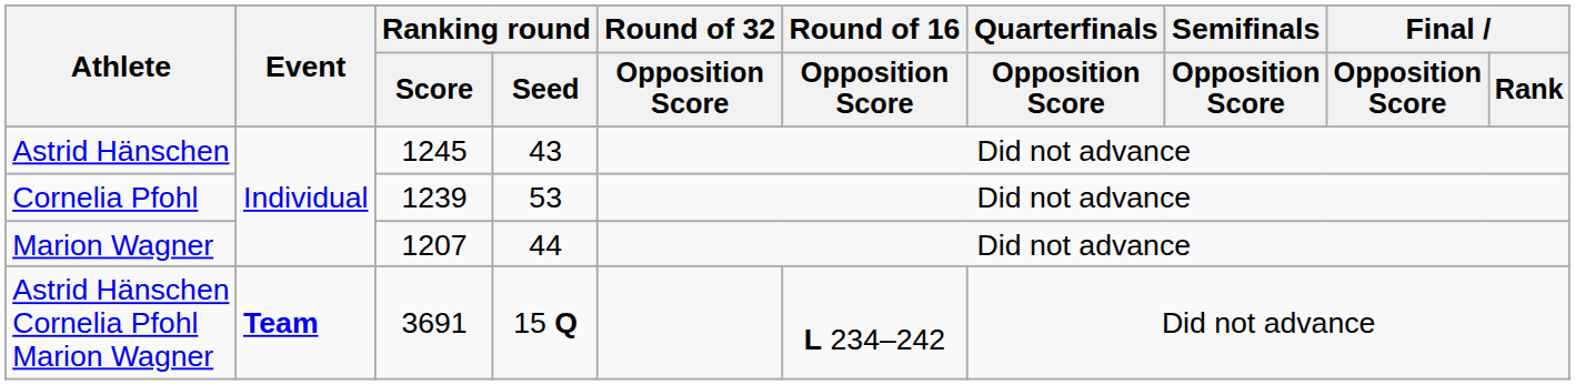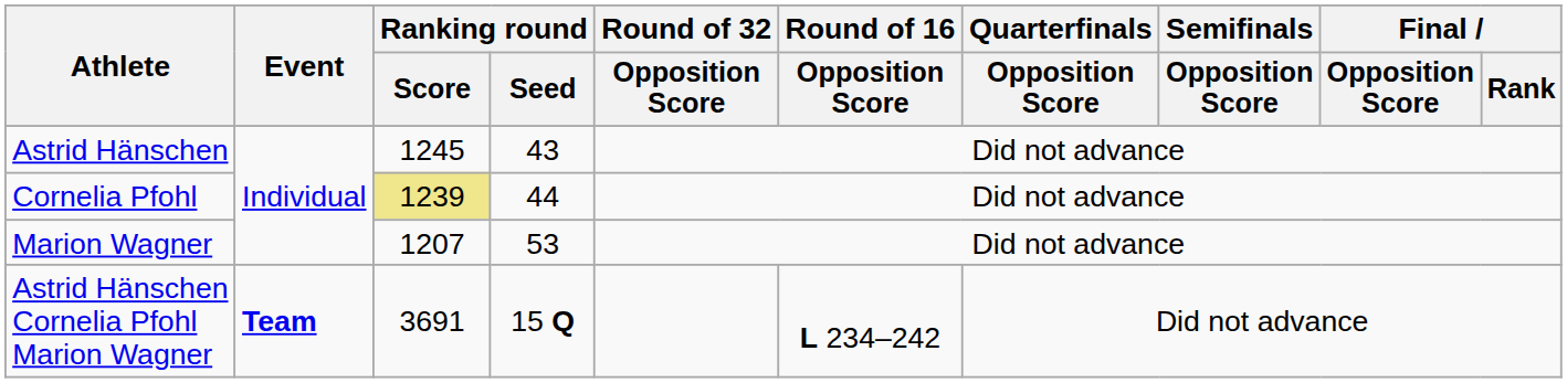 <table class="wikitable" style="font-size:90%; text-align:center">
 <tr>
 <th rowspan=2>Athlete</th>
 <th rowspan=2>Event</th>
 <th colspan="2">Ranking round</th>
 <th>Round of 32</th>
 <th>Round of 16</th>
 <th>Quarterfinals</th>
 <th>Semifinals</th>
 <th colspan="2">Final / </th>
 </tr>
 <tr style="font-size:95%">
 <th>Score</th>
 <th>Seed</th>
 <th>Opposition<br>Score</th>
 <th>Opposition<br>Score</th>
 <th>Opposition<br>Score</th>
 <th>Opposition<br>Score</th>
 <th>Opposition<br>Score</th>
 <th>Rank</th>
 </tr>
 <tr align=center>
 <td align=left><a href='#'>Astrid Hänschen</a></td>
 <td align=left rowspan=3><a href='#'>Individual</a></td>
 <td>1245</td>
 <td>43</td>
 <td colspan=6>Did not advance</td>
 </tr>
 <tr align=center>
 <td align=left><a href='#'>Cornelia Pfohl</a></td>
-<td>1239</td>
-<td>53</td>
+<td style="background: khaki;">1239</td>
+<td>44</td>
 <td colspan=6>Did not advance</td>
 </tr>
 <tr align=center>
 <td align=left><a href='#'>Marion Wagner</a></td>
 <td>1207</td>
-<td>44</td>
+<td>53</td>
 <td colspan=6>Did not advance</td>
 </tr>
 <tr align=center>
 <td align=left><a href='#'>Astrid Hänschen</a><br><a href='#'>Cornelia Pfohl</a><br><a href='#'>Marion Wagner</a></td>
 <td align=left><strong><a href='#'>Team</a></strong></td>
 <td>3691</td>
 <td>15 <strong>Q</strong></td>
 <td></td>
 <td><br><strong>L</strong> 234–242</td>
 <td colspan=4>Did not advance</td>
 </tr>
 </table>
